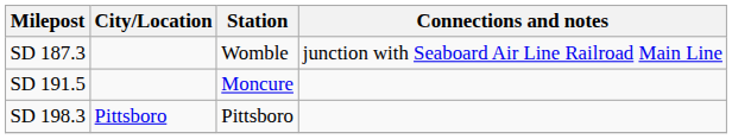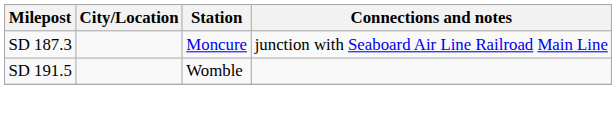 <table class="wikitable">
 <tr>
 <th>Milepost</th>
 <th>City/Location</th>
 <th>Station</th>
 <th>Connections and notes</th>
 </tr>
 <tr>
 <td>SD 187.3</td>
 <td></td>
-<td>Womble</td>
+<td><a href='#'>Moncure</a></td>
 <td>junction with <a href='#'>Seaboard Air Line Railroad</a> <a href='#'>Main Line</a></td>
 </tr>
 <tr>
 <td>SD 191.5</td>
 <td></td>
-<td><a href='#'>Moncure</a></td>
-<td></td>
-</tr>
-<tr>
-<td>SD 198.3</td>
-<td><a href='#'>Pittsboro</a></td>
-<td>Pittsboro</td>
+<td>Womble</td>
 <td></td>
 </tr>
 <tr>
 </tr>
 </table>
